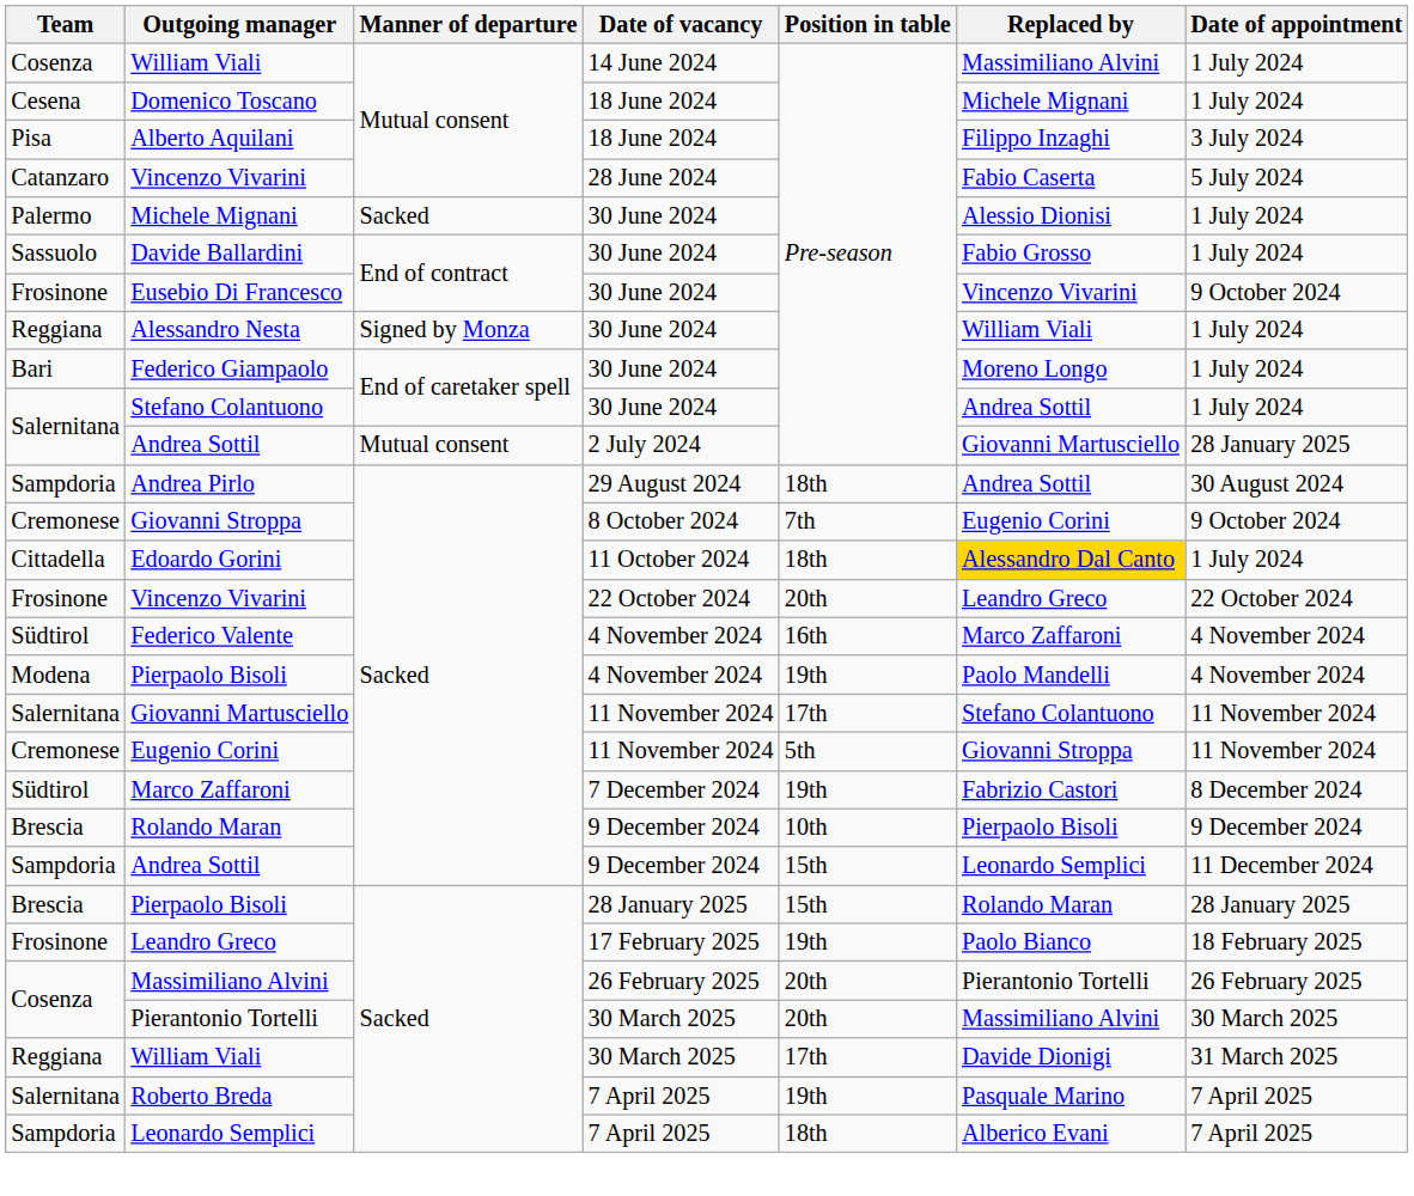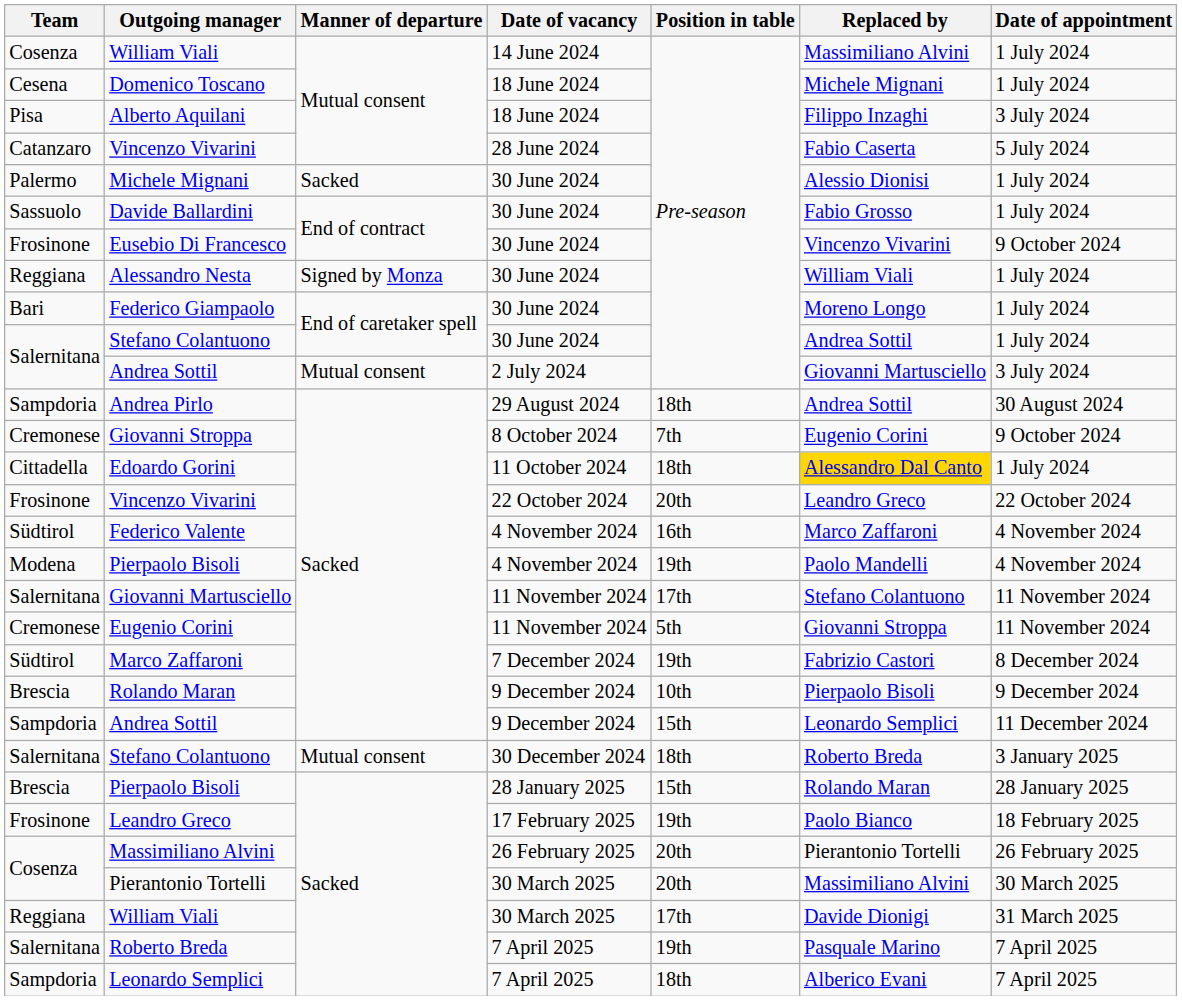 <table class="wikitable sortable">
 <tr>
 <th>Team</th>
 <th>Outgoing manager</th>
 <th>Manner of departure</th>
 <th>Date of vacancy</th>
 <th>Position in table</th>
 <th>Replaced by</th>
 <th>Date of appointment</th>
 </tr>
 <tr>
 <td>Cosenza</td>
 <td> <a href='#'>William Viali</a></td>
 <td rowspan="4">Mutual consent</td>
 <td>14 June 2024</td>
 <td rowspan="11"><em>Pre-season</em></td>
 <td> <a href='#'>Massimiliano Alvini</a></td>
 <td>1 July 2024</td>
 </tr>
 <tr>
 <td>Cesena</td>
 <td> <a href='#'>Domenico Toscano</a></td>
 <td>18 June 2024</td>
 <td> <a href='#'>Michele Mignani</a></td>
 <td>1 July 2024</td>
 </tr>
 <tr>
 <td>Pisa</td>
 <td> <a href='#'>Alberto Aquilani</a></td>
 <td>18 June 2024</td>
 <td> <a href='#'>Filippo Inzaghi</a></td>
 <td>3 July 2024</td>
 </tr>
 <tr>
 <td>Catanzaro</td>
 <td> <a href='#'>Vincenzo Vivarini</a></td>
 <td>28 June 2024</td>
 <td> <a href='#'>Fabio Caserta</a></td>
 <td>5 July 2024</td>
 </tr>
 <tr>
 <td>Palermo</td>
 <td> <a href='#'>Michele Mignani</a></td>
 <td>Sacked</td>
 <td>30 June 2024</td>
 <td> <a href='#'>Alessio Dionisi</a></td>
 <td>1 July 2024</td>
 </tr>
 <tr>
 <td>Sassuolo</td>
 <td> <a href='#'>Davide Ballardini</a></td>
 <td rowspan="2">End of contract</td>
 <td>30 June 2024</td>
 <td> <a href='#'>Fabio Grosso</a></td>
 <td>1 July 2024</td>
 </tr>
 <tr>
 <td>Frosinone</td>
 <td> <a href='#'>Eusebio Di Francesco</a></td>
 <td>30 June 2024</td>
 <td> <a href='#'>Vincenzo Vivarini</a></td>
 <td>9 October 2024</td>
 </tr>
 <tr>
 <td>Reggiana</td>
 <td> <a href='#'>Alessandro Nesta</a></td>
 <td>Signed by <a href='#'>Monza</a></td>
 <td>30 June 2024</td>
 <td> <a href='#'>William Viali</a></td>
 <td>1 July 2024</td>
 </tr>
 <tr>
 <td>Bari</td>
 <td> <a href='#'>Federico Giampaolo</a></td>
 <td rowspan="2">End of caretaker spell</td>
 <td>30 June 2024</td>
 <td> <a href='#'>Moreno Longo</a></td>
 <td>1 July 2024</td>
 </tr>
 <tr>
 <td rowspan="2">Salernitana</td>
 <td> <a href='#'>Stefano Colantuono</a></td>
 <td>30 June 2024</td>
 <td> <a href='#'>Andrea Sottil</a></td>
 <td>1 July 2024</td>
 </tr>
 <tr>
 <td> <a href='#'>Andrea Sottil</a></td>
 <td>Mutual consent</td>
 <td>2 July 2024</td>
 <td> <a href='#'>Giovanni Martusciello</a></td>
-<td>28 January 2025</td>
+<td>3 July 2024</td>
 </tr>
 <tr>
 <td>Sampdoria</td>
 <td> <a href='#'>Andrea Pirlo</a></td>
 <td rowspan="11">Sacked</td>
 <td>29 August 2024</td>
 <td>18th</td>
 <td> <a href='#'>Andrea Sottil</a></td>
 <td>30 August 2024</td>
 </tr>
 <tr>
 <td>Cremonese</td>
 <td> <a href='#'>Giovanni Stroppa</a></td>
 <td>8 October 2024</td>
 <td>7th</td>
 <td> <a href='#'>Eugenio Corini</a></td>
 <td>9 October 2024</td>
 </tr>
 <tr>
 <td>Cittadella</td>
 <td> <a href='#'>Edoardo Gorini</a></td>
 <td>11 October 2024</td>
 <td>18th</td>
 <td style="background: gold;"> <a href='#'>Alessandro Dal Canto</a></td>
 <td>1 July 2024</td>
 </tr>
 <tr>
 <td>Frosinone</td>
 <td> <a href='#'>Vincenzo Vivarini</a></td>
 <td>22 October 2024</td>
 <td>20th</td>
 <td> <a href='#'>Leandro Greco</a></td>
 <td>22 October 2024</td>
 </tr>
 <tr>
 <td>Südtirol</td>
 <td> <a href='#'>Federico Valente</a></td>
 <td>4 November 2024</td>
 <td>16th</td>
 <td> <a href='#'>Marco Zaffaroni</a></td>
 <td>4 November 2024</td>
 </tr>
 <tr>
 <td>Modena</td>
 <td> <a href='#'>Pierpaolo Bisoli</a></td>
 <td>4 November 2024</td>
 <td>19th</td>
 <td> <a href='#'>Paolo Mandelli</a></td>
 <td>4 November 2024</td>
 </tr>
 <tr>
 <td>Salernitana</td>
 <td> <a href='#'>Giovanni Martusciello</a></td>
 <td>11 November 2024</td>
 <td>17th</td>
 <td> <a href='#'>Stefano Colantuono</a></td>
 <td>11 November 2024</td>
 </tr>
 <tr>
 <td>Cremonese</td>
 <td> <a href='#'>Eugenio Corini</a></td>
 <td>11 November 2024</td>
 <td>5th</td>
 <td> <a href='#'>Giovanni Stroppa</a></td>
 <td>11 November 2024</td>
 </tr>
 <tr>
 <td>Südtirol</td>
 <td> <a href='#'>Marco Zaffaroni</a></td>
 <td>7 December 2024</td>
 <td>19th</td>
 <td> <a href='#'>Fabrizio Castori</a></td>
 <td>8 December 2024</td>
 </tr>
 <tr>
 <td>Brescia</td>
 <td> <a href='#'>Rolando Maran</a></td>
 <td>9 December 2024</td>
 <td>10th</td>
 <td> <a href='#'>Pierpaolo Bisoli</a></td>
 <td>9 December 2024</td>
 </tr>
 <tr>
 <td>Sampdoria</td>
 <td> <a href='#'>Andrea Sottil</a></td>
 <td>9 December 2024</td>
 <td>15th</td>
 <td> <a href='#'>Leonardo Semplici</a></td>
 <td>11 December 2024</td>
 </tr>
 <tr>
+<td>Salernitana</td>
+<td> <a href='#'>Stefano Colantuono</a></td>
+<td>Mutual consent</td>
+<td>30 December 2024</td>
+<td>18th</td>
+<td> <a href='#'>Roberto Breda</a></td>
+<td>3 January 2025</td>
+</tr>
+<tr>
 <td>Brescia</td>
 <td> <a href='#'>Pierpaolo Bisoli</a></td>
 <td rowspan="7">Sacked</td>
 <td>28 January 2025</td>
 <td>15th</td>
 <td> <a href='#'>Rolando Maran</a></td>
 <td>28 January 2025</td>
 </tr>
 <tr>
 <td>Frosinone</td>
 <td> <a href='#'>Leandro Greco</a></td>
 <td>17 February 2025</td>
 <td>19th</td>
 <td> <a href='#'>Paolo Bianco</a></td>
 <td>18 February 2025</td>
 </tr>
 <tr>
 <td rowspan="2">Cosenza</td>
 <td> <a href='#'>Massimiliano Alvini</a></td>
 <td>26 February 2025</td>
 <td>20th</td>
 <td> Pierantonio Tortelli</td>
 <td>26 February 2025</td>
 </tr>
 <tr>
 <td> Pierantonio Tortelli</td>
 <td>30 March 2025</td>
 <td>20th</td>
 <td> <a href='#'>Massimiliano Alvini</a></td>
 <td>30 March 2025</td>
 </tr>
 <tr>
 <td>Reggiana</td>
 <td> <a href='#'>William Viali</a></td>
 <td>30 March 2025</td>
 <td>17th</td>
 <td> <a href='#'>Davide Dionigi</a></td>
 <td>31 March 2025</td>
 </tr>
 <tr>
 <td>Salernitana</td>
 <td> <a href='#'>Roberto Breda</a></td>
 <td>7 April 2025</td>
 <td>19th</td>
 <td> <a href='#'>Pasquale Marino</a></td>
 <td>7 April 2025</td>
 </tr>
 <tr>
 <td>Sampdoria</td>
 <td> <a href='#'>Leonardo Semplici</a></td>
 <td>7 April 2025</td>
 <td>18th</td>
 <td> <a href='#'>Alberico Evani</a></td>
 <td>7 April 2025</td>
 </tr>
 </table>
